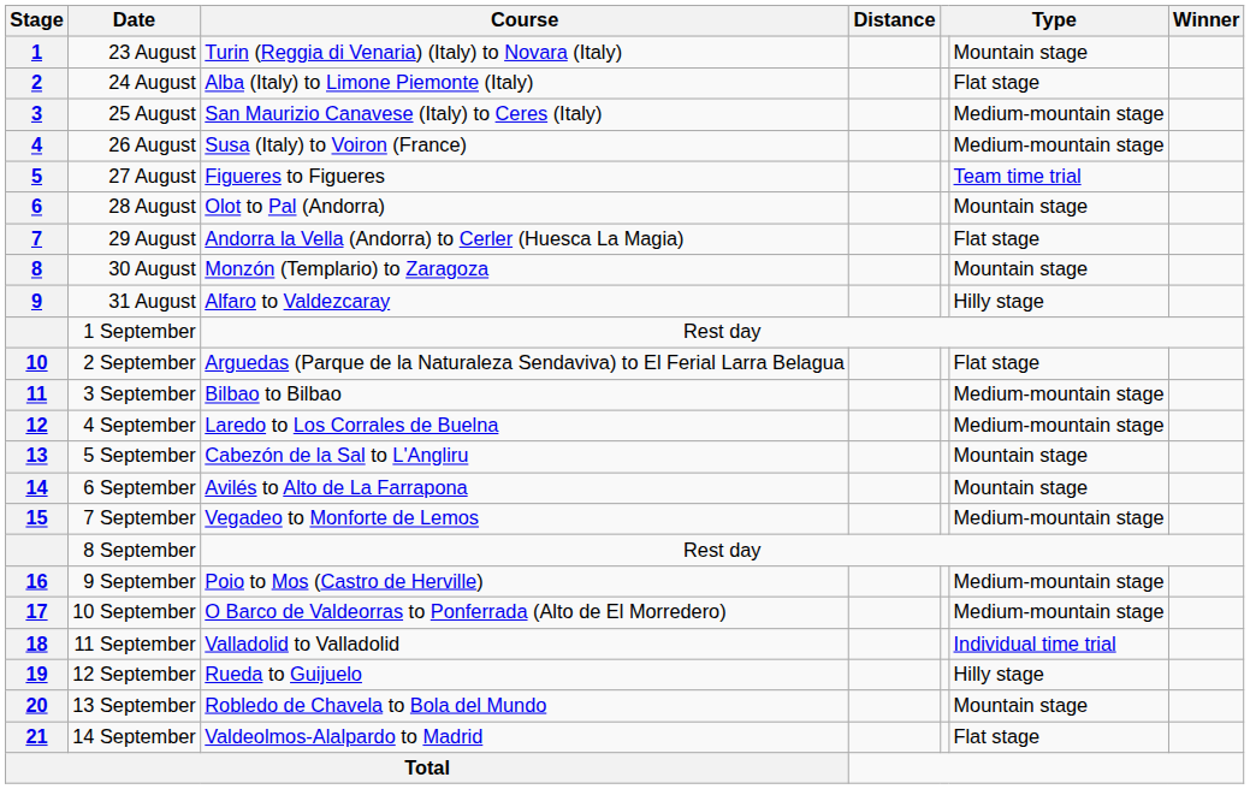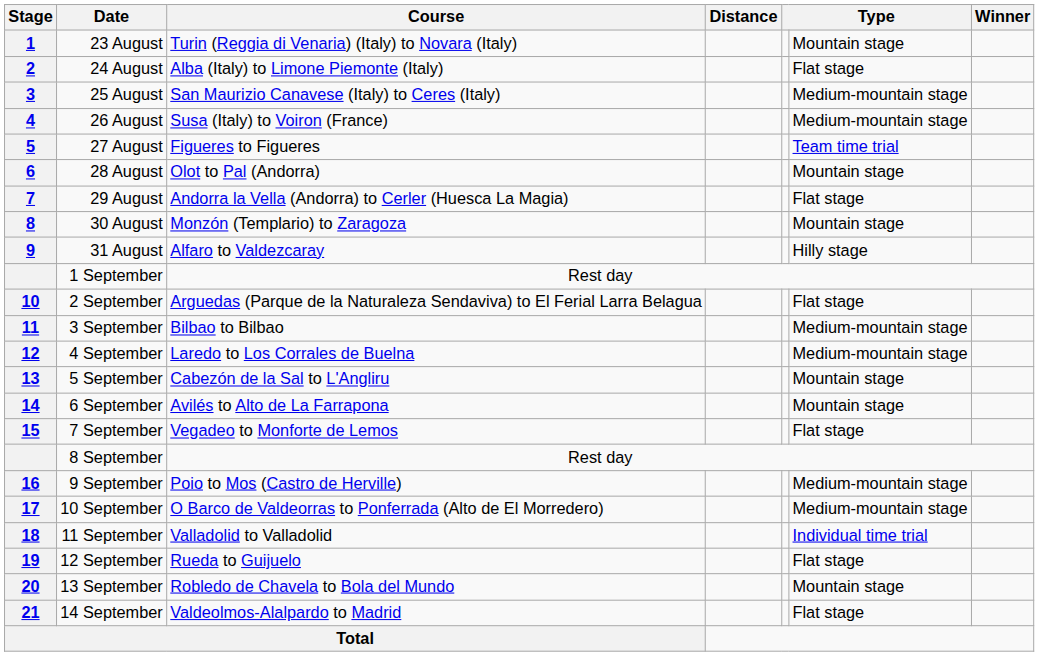 <table class="wikitable">
 <tr>
 <th scope="col">Stage</th>
 <th scope="col">Date</th>
 <th scope="col">Course</th>
 <th scope="col">Distance</th>
 <th scope="col" colspan="2">Type</th>
 <th scope="col">Winner</th>
 </tr>
 <tr>
 <th scope="row"><a href='#'>1</a></th>
 <td style="text-align:right">23 August</td>
 <td><a href='#'>Turin</a> (<a href='#'>Reggia di Venaria</a>) (Italy) to <a href='#'>Novara</a> (Italy)</td>
 <td style="text-align:center;"></td>
 <td></td>
 <td>Mountain stage</td>
 <td></td>
 </tr>
 <tr>
 <th scope="row"><a href='#'>2</a></th>
 <td style="text-align:right">24 August</td>
 <td><a href='#'>Alba</a> (Italy) to <a href='#'>Limone Piemonte</a> (Italy)</td>
 <td style="text-align:center;"></td>
 <td></td>
 <td>Flat stage</td>
 <td></td>
 </tr>
 <tr>
 <th scope="row"><a href='#'>3</a></th>
 <td style="text-align:right">25 August</td>
 <td><a href='#'>San Maurizio Canavese</a> (Italy) to <a href='#'>Ceres</a> (Italy)</td>
 <td style="text-align:center;"></td>
 <td></td>
 <td>Medium-mountain stage</td>
 <td></td>
 </tr>
 <tr>
 <th scope="row"><a href='#'>4</a></th>
 <td style="text-align:right">26 August</td>
 <td><a href='#'>Susa</a> (Italy) to <a href='#'>Voiron</a> (France)</td>
 <td style="text-align:center;"></td>
 <td></td>
 <td>Medium-mountain stage</td>
 <td></td>
 </tr>
 <tr>
 <th scope="row"><a href='#'>5</a></th>
 <td style="text-align:right">27 August</td>
 <td><a href='#'>Figueres</a> to Figueres</td>
 <td style="text-align:center;"></td>
 <td></td>
 <td><a href='#'>Team time trial</a></td>
 <td></td>
 </tr>
 <tr>
 <th scope="row"><a href='#'>6</a></th>
 <td style="text-align:right">28 August</td>
 <td><a href='#'>Olot</a> to <a href='#'>Pal</a> (Andorra)</td>
 <td style="text-align:center;"></td>
 <td></td>
 <td>Mountain stage</td>
 <td></td>
 </tr>
 <tr>
 <th scope="row"><a href='#'>7</a></th>
 <td style="text-align:right">29 August</td>
 <td><a href='#'>Andorra la Vella</a> (Andorra) to <a href='#'>Cerler</a> (Huesca La Magia)</td>
 <td style="text-align:center;"></td>
 <td></td>
 <td>Flat stage</td>
 <td></td>
 </tr>
 <tr>
 <th scope="row"><a href='#'>8</a></th>
 <td style="text-align:right">30 August</td>
 <td><a href='#'>Monzón</a> (Templario) to <a href='#'>Zaragoza</a></td>
 <td style="text-align:center;"></td>
 <td></td>
 <td>Mountain stage</td>
 <td></td>
 </tr>
 <tr>
 <th scope="row"><a href='#'>9</a></th>
 <td style="text-align:right">31 August</td>
 <td><a href='#'>Alfaro</a> to <a href='#'>Valdezcaray</a></td>
 <td style="text-align:center;"></td>
 <td></td>
 <td>Hilly stage</td>
 <td></td>
 </tr>
 <tr>
 <th scope="row"></th>
 <td style="text-align:right">1 September</td>
 <td style="text-align:center" colspan="5">Rest day</td>
 </tr>
 <tr>
 <th scope="row"><a href='#'>10</a></th>
 <td style="text-align:right">2 September</td>
 <td><a href='#'>Arguedas</a> (Parque de la Naturaleza Sendaviva) to El Ferial Larra Belagua</td>
 <td style="text-align:center;"></td>
 <td></td>
 <td>Flat stage</td>
 <td></td>
 </tr>
 <tr>
 <th scope="row"><a href='#'>11</a></th>
 <td style="text-align:right">3 September</td>
 <td><a href='#'>Bilbao</a> to Bilbao</td>
 <td style="text-align:center;"></td>
 <td></td>
 <td>Medium-mountain stage</td>
 <td></td>
 </tr>
 <tr>
 <th scope="row"><a href='#'>12</a></th>
 <td style="text-align:right">4 September</td>
 <td><a href='#'>Laredo</a> to <a href='#'>Los Corrales de Buelna</a></td>
 <td style="text-align:center;"></td>
 <td></td>
 <td>Medium-mountain stage</td>
 <td></td>
 </tr>
 <tr>
 <th scope="row"><a href='#'>13</a></th>
 <td style="text-align:right">5 September</td>
 <td><a href='#'>Cabezón de la Sal</a> to <a href='#'>L'Angliru</a></td>
 <td style="text-align:center;"></td>
 <td></td>
 <td>Mountain stage</td>
 <td></td>
 </tr>
 <tr>
 <th scope="row"><a href='#'>14</a></th>
 <td style="text-align:right">6 September</td>
 <td><a href='#'>Avilés</a> to <a href='#'>Alto de La Farrapona</a></td>
 <td style="text-align:center;"></td>
 <td></td>
 <td>Mountain stage</td>
 <td></td>
 </tr>
 <tr>
 <th scope="row"><a href='#'>15</a></th>
 <td style="text-align:right">7 September</td>
 <td><a href='#'>Vegadeo</a> to <a href='#'>Monforte de Lemos</a></td>
 <td style="text-align:center;"></td>
 <td></td>
-<td>Medium-mountain stage</td>
+<td>Flat stage</td>
 <td></td>
 </tr>
 <tr>
 <th scope="row"></th>
 <td style="text-align:right">8 September</td>
 <td style="text-align:center" colspan="5">Rest day</td>
 </tr>
 <tr>
 <th scope="row"><a href='#'>16</a></th>
 <td style="text-align:right">9 September</td>
 <td><a href='#'>Poio</a> to <a href='#'>Mos</a> (<a href='#'>Castro de Herville</a>)</td>
 <td style="text-align:center;"></td>
 <td></td>
 <td>Medium-mountain stage</td>
 <td></td>
 </tr>
 <tr>
 <th scope="row"><a href='#'>17</a></th>
 <td style="text-align:right">10 September</td>
 <td><a href='#'>O Barco de Valdeorras</a> to <a href='#'>Ponferrada</a> (Alto de El Morredero)</td>
 <td style="text-align:center;"></td>
 <td></td>
 <td>Medium-mountain stage</td>
 <td></td>
 </tr>
 <tr>
 <th scope="row"><a href='#'>18</a></th>
 <td style="text-align:right">11 September</td>
 <td><a href='#'>Valladolid</a> to Valladolid</td>
 <td style="text-align:center;"></td>
 <td></td>
 <td><a href='#'>Individual time trial</a></td>
 <td></td>
 </tr>
 <tr>
 <th scope="row"><a href='#'>19</a></th>
 <td style="text-align:right">12 September</td>
 <td><a href='#'>Rueda</a> to <a href='#'>Guijuelo</a></td>
 <td style="text-align:center;"></td>
 <td></td>
-<td>Hilly stage</td>
+<td>Flat stage</td>
 <td></td>
 </tr>
 <tr>
 <th scope="row"><a href='#'>20</a></th>
 <td style="text-align:right">13 September</td>
 <td><a href='#'>Robledo de Chavela</a> to <a href='#'>Bola del Mundo</a></td>
 <td style="text-align:center;"></td>
 <td></td>
 <td>Mountain stage</td>
 <td></td>
 </tr>
 <tr>
 <th scope="row"><a href='#'>21</a></th>
 <td style="text-align:right">14 September</td>
 <td><a href='#'>Valdeolmos-Alalpardo</a> to <a href='#'>Madrid</a></td>
 <td style="text-align:center;"></td>
 <td></td>
 <td>Flat stage</td>
 <td></td>
 </tr>
 <tr>
 <th colspan="3">Total</th>
 <td colspan="4" style="text-align:center"></td>
 </tr>
 </table>
